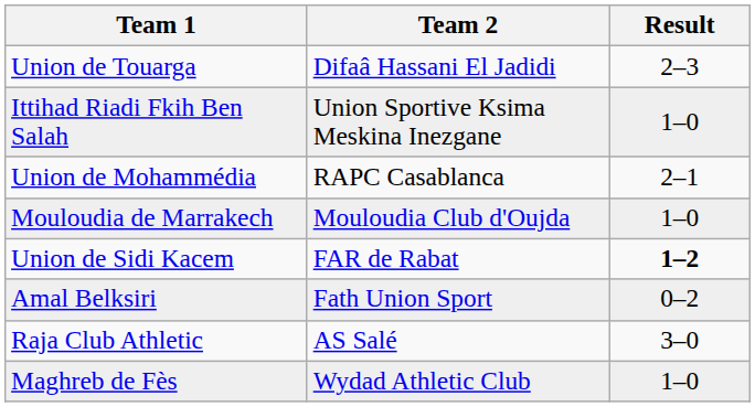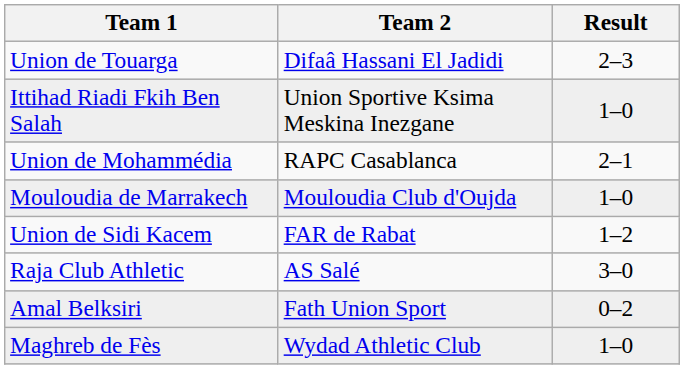 <table class="wikitable">
 <tr>
 <th width="180">Team 1</th>
 <th width="180">Team 2</th>
 <th width="80">Result</th>
 </tr>
 <tr>
 <td><a href='#'>Union de Touarga</a></td>
 <td><a href='#'>Difaâ Hassani El Jadidi</a></td>
 <td align="center">2–3</td>
 </tr>
 <tr style="background:#EFEFEF">
 <td><a href='#'>Ittihad Riadi Fkih Ben Salah</a></td>
 <td>Union Sportive Ksima Meskina Inezgane</td>
 <td align="center">1–0</td>
 </tr>
 <tr>
 <td><a href='#'>Union de Mohammédia</a></td>
 <td>RAPC Casablanca</td>
 <td align="center">2–1</td>
 </tr>
 <tr style="background:#EFEFEF">
 <td><a href='#'>Mouloudia de Marrakech</a></td>
 <td><a href='#'>Mouloudia Club d'Oujda</a></td>
 <td align="center">1–0</td>
 </tr>
 <tr>
 <td><a href='#'>Union de Sidi Kacem</a></td>
 <td><a href='#'>FAR de Rabat</a></td>
-<td align="center"><strong>1–2</strong></td>
-</tr>
-<tr style="background:#EFEFEF">
-<td><a href='#'>Amal Belksiri</a></td>
-<td><a href='#'>Fath Union Sport</a></td>
-<td align="center">0–2</td>
+<td align="center">1–2</td>
 </tr>
 <tr>
 <td><a href='#'>Raja Club Athletic</a></td>
 <td><a href='#'>AS Salé</a></td>
 <td align="center">3–0</td>
 </tr>
 <tr style="background:#EFEFEF">
+<td><a href='#'>Amal Belksiri</a></td>
+<td><a href='#'>Fath Union Sport</a></td>
+<td align="center">0–2</td>
+</tr>
+<tr style="background:#EFEFEF">
 <td><a href='#'>Maghreb de Fès</a></td>
 <td><a href='#'>Wydad Athletic Club</a></td>
 <td align="center">1–0</td>
 </tr>
 </table>
